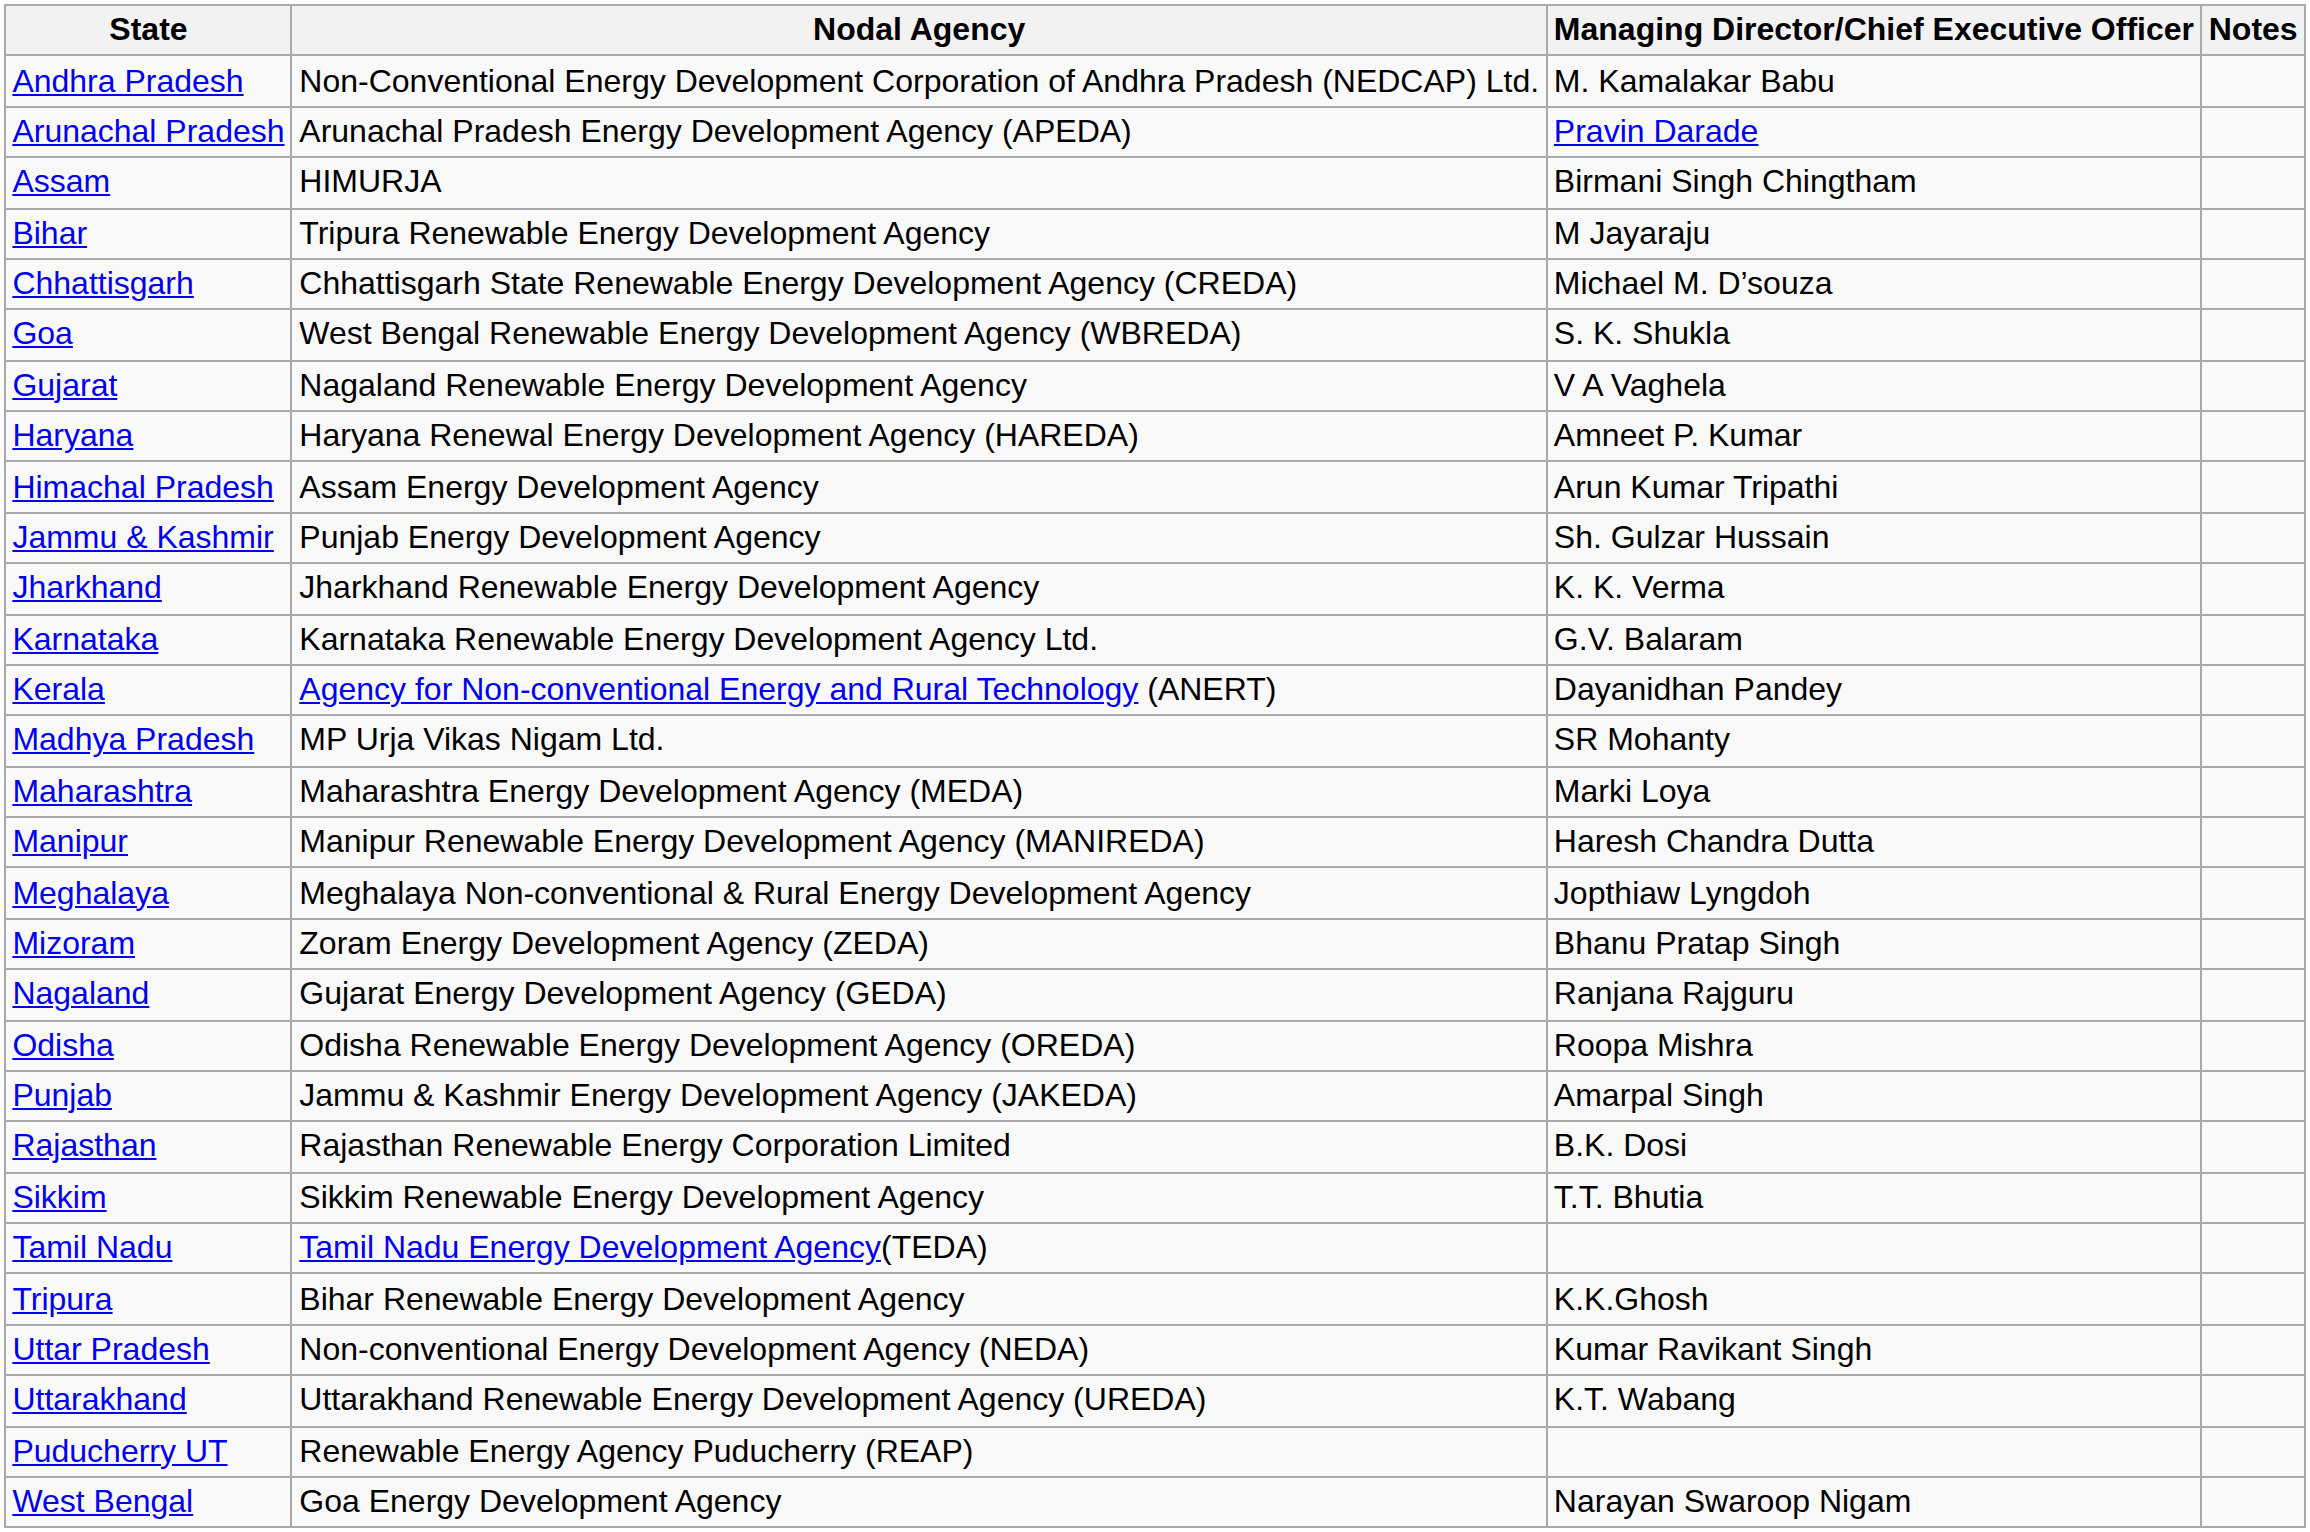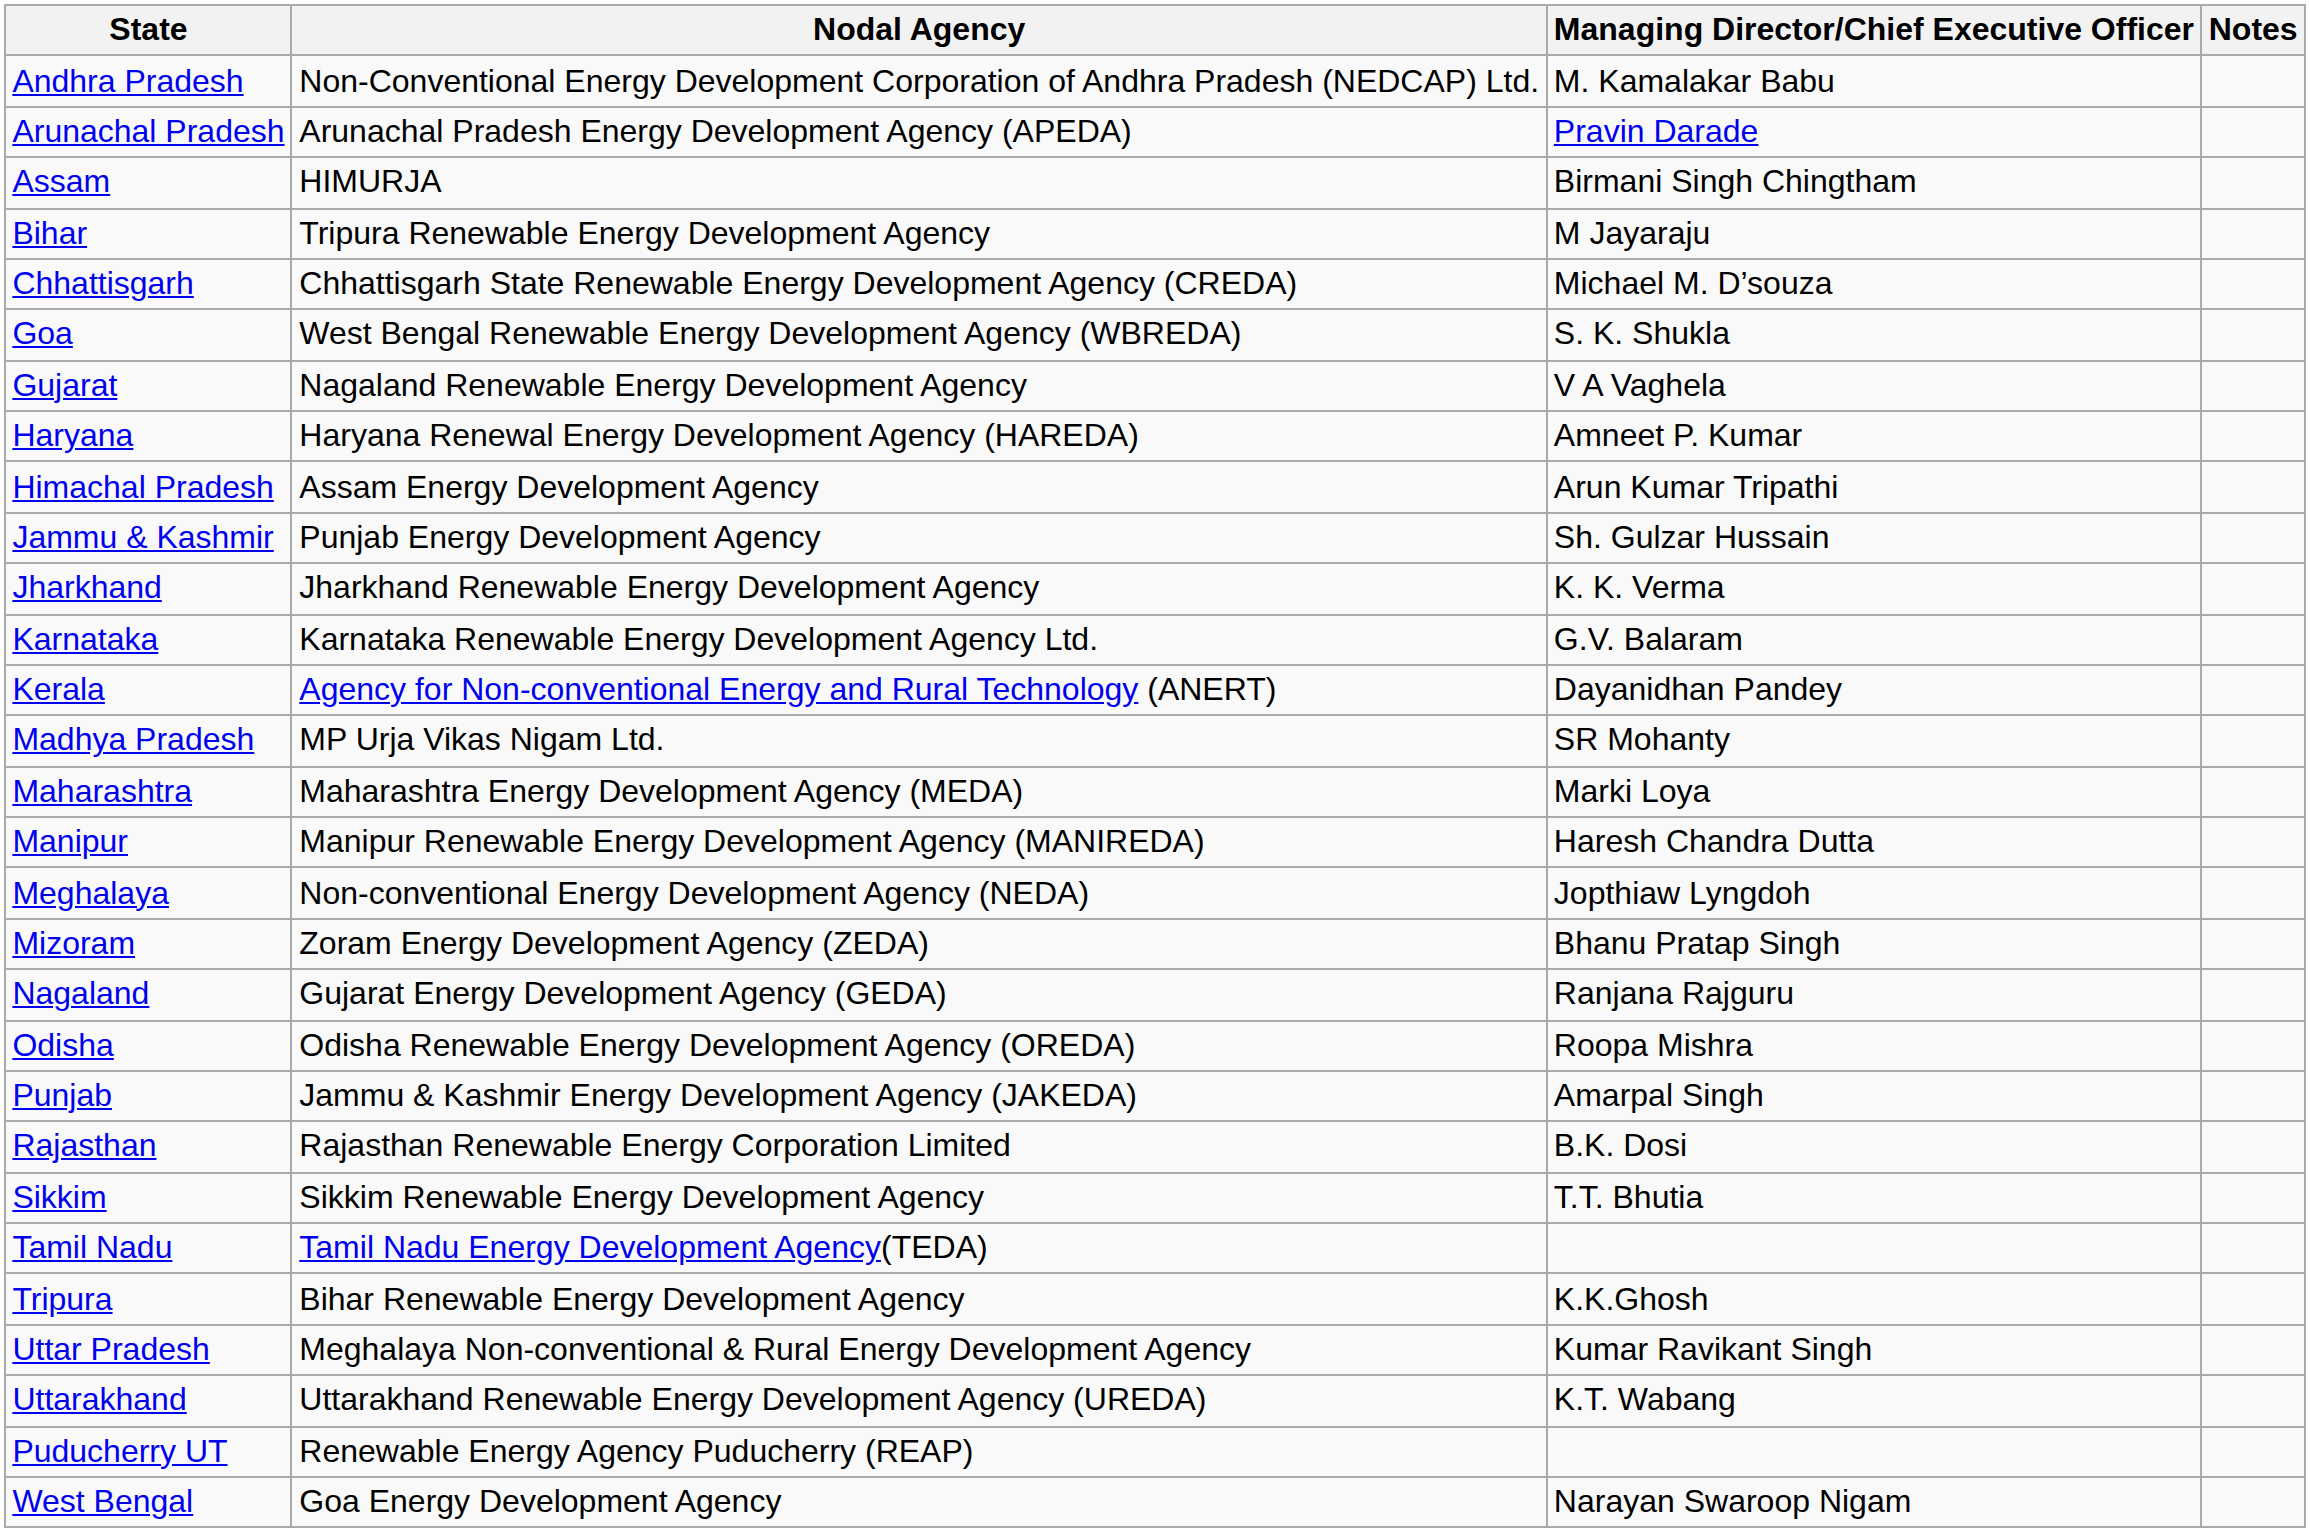 <table class="wikitable sortable">
 <tr>
 <th>State</th>
 <th>Nodal Agency</th>
 <th>Managing Director/Chief Executive Officer</th>
 <th>Notes</th>
 </tr>
 <tr>
 <td><a href='#'>Andhra Pradesh</a></td>
 <td>Non-Conventional Energy Development Corporation of Andhra Pradesh (NEDCAP) Ltd.</td>
 <td>M. Kamalakar Babu</td>
 <td></td>
 </tr>
 <tr>
 <td><a href='#'>Arunachal Pradesh</a></td>
 <td>Arunachal Pradesh Energy Development Agency (APEDA)</td>
 <td><a href='#'>Pravin Darade</a></td>
 <td></td>
 </tr>
 <tr>
 <td><a href='#'>Assam</a></td>
 <td>HIMURJA</td>
 <td>Birmani Singh Chingtham</td>
 <td></td>
 </tr>
 <tr>
 <td><a href='#'>Bihar</a></td>
 <td>Tripura Renewable Energy Development Agency</td>
 <td>M Jayaraju</td>
 <td></td>
 </tr>
 <tr>
 <td><a href='#'>Chhattisgarh</a></td>
 <td>Chhattisgarh State Renewable Energy Development Agency (CREDA)</td>
 <td>Michael M. D’souza</td>
 <td></td>
 </tr>
 <tr>
 <td><a href='#'>Goa</a></td>
 <td>West Bengal Renewable Energy Development Agency (WBREDA)</td>
 <td>S. K. Shukla</td>
 <td></td>
 </tr>
 <tr>
 <td><a href='#'>Gujarat</a></td>
 <td>Nagaland Renewable Energy Development Agency</td>
 <td>V A Vaghela</td>
 <td></td>
 </tr>
 <tr>
 <td><a href='#'>Haryana</a></td>
 <td>Haryana Renewal Energy Development Agency (HAREDA)</td>
 <td>Amneet P. Kumar</td>
 <td></td>
 </tr>
 <tr>
 <td><a href='#'>Himachal Pradesh</a></td>
 <td>Assam Energy Development Agency</td>
 <td>Arun Kumar Tripathi</td>
 <td></td>
 </tr>
 <tr>
 <td><a href='#'>Jammu & Kashmir</a></td>
 <td>Punjab Energy Development Agency</td>
 <td>Sh. Gulzar Hussain</td>
 <td></td>
 </tr>
 <tr>
 <td><a href='#'>Jharkhand</a></td>
 <td>Jharkhand Renewable Energy Development Agency</td>
 <td>K. K. Verma</td>
 <td></td>
 </tr>
 <tr>
 <td><a href='#'>Karnataka</a></td>
 <td>Karnataka Renewable Energy Development Agency Ltd.</td>
 <td>G.V. Balaram</td>
 <td></td>
 </tr>
 <tr>
 <td><a href='#'>Kerala</a></td>
 <td><a href='#'>Agency for Non-conventional Energy and Rural Technology</a> (ANERT)</td>
 <td>Dayanidhan Pandey</td>
 <td></td>
 </tr>
 <tr>
 <td><a href='#'>Madhya Pradesh</a></td>
 <td>MP Urja Vikas Nigam Ltd.</td>
 <td>SR Mohanty</td>
 <td></td>
 </tr>
 <tr>
 <td><a href='#'>Maharashtra</a></td>
 <td>Maharashtra Energy Development Agency (MEDA)</td>
 <td>Marki Loya</td>
 <td></td>
 </tr>
 <tr>
 <td><a href='#'>Manipur</a></td>
 <td>Manipur Renewable Energy Development Agency (MANIREDA)</td>
 <td>Haresh Chandra Dutta</td>
 <td></td>
 </tr>
 <tr>
 <td><a href='#'>Meghalaya</a></td>
-<td>Meghalaya Non-conventional & Rural Energy Development Agency</td>
+<td>Non-conventional Energy Development Agency (NEDA)</td>
 <td>Jopthiaw Lyngdoh</td>
 <td></td>
 </tr>
 <tr>
 <td><a href='#'>Mizoram</a></td>
 <td>Zoram Energy Development Agency (ZEDA)</td>
 <td>Bhanu Pratap Singh</td>
 <td></td>
 </tr>
 <tr>
 <td><a href='#'>Nagaland</a></td>
 <td>Gujarat Energy Development Agency (GEDA)</td>
 <td>Ranjana Rajguru</td>
 <td></td>
 </tr>
 <tr>
 <td><a href='#'>Odisha</a></td>
 <td>Odisha Renewable Energy Development Agency (OREDA)</td>
 <td>Roopa Mishra</td>
 <td></td>
 </tr>
 <tr>
 <td><a href='#'>Punjab</a></td>
 <td>Jammu & Kashmir Energy Development Agency (JAKEDA)</td>
 <td>Amarpal Singh</td>
 <td></td>
 </tr>
 <tr>
 <td><a href='#'>Rajasthan</a></td>
 <td>Rajasthan Renewable Energy Corporation Limited</td>
 <td>B.K. Dosi</td>
 <td></td>
 </tr>
 <tr>
 <td><a href='#'>Sikkim</a></td>
 <td>Sikkim Renewable Energy Development Agency</td>
 <td>T.T. Bhutia</td>
 <td></td>
 </tr>
 <tr>
 <td><a href='#'>Tamil Nadu</a></td>
 <td><a href='#'>Tamil Nadu Energy Development Agency</a>(TEDA)</td>
 <td></td>
 <td></td>
 </tr>
 <tr>
 <td><a href='#'>Tripura</a></td>
 <td>Bihar Renewable Energy Development Agency</td>
 <td>K.K.Ghosh</td>
 <td></td>
 </tr>
 <tr>
 <td><a href='#'>Uttar Pradesh</a></td>
-<td>Non-conventional Energy Development Agency (NEDA)</td>
+<td>Meghalaya Non-conventional & Rural Energy Development Agency</td>
 <td>Kumar Ravikant Singh</td>
 <td></td>
 </tr>
 <tr>
 <td><a href='#'>Uttarakhand</a></td>
 <td>Uttarakhand Renewable Energy Development Agency (UREDA)</td>
 <td>K.T. Wabang</td>
 <td></td>
 </tr>
 <tr>
 <td><a href='#'>Puducherry UT</a></td>
 <td>Renewable Energy Agency Puducherry (REAP)</td>
 <td></td>
 <td></td>
 </tr>
 <tr>
 <td><a href='#'>West Bengal</a></td>
 <td>Goa Energy Development Agency</td>
 <td>Narayan Swaroop Nigam</td>
 <td></td>
 </tr>
 </table>
